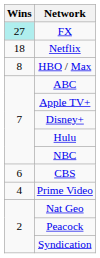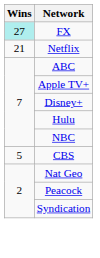 <table class="wikitable sortable" style="text-align:center;">
 <tr>
 <th scope="col">Wins</th>
 <th scope="col">Network</th>
 </tr>
 <tr>
 <td scope="row" style="background: paleturquoise;">27</td>
 <td><a href='#'>FX</a></td>
 </tr>
 <tr>
-<td scope="row">18</td>
+<td scope="row">21</td>
 <td><a href='#'>Netflix</a></td>
-</tr>
-<tr>
-<td scope="row">8</td>
-<td><a href='#'>HBO</a> / <a href='#'>Max</a></td>
 </tr>
 <tr>
 <td scope="row" rowspan="5">7</td>
 <td><a href='#'>ABC</a></td>
 </tr>
 <tr>
 <td><a href='#'>Apple TV+</a></td>
 </tr>
 <tr>
 <td><a href='#'>Disney+</a></td>
 </tr>
 <tr>
 <td><a href='#'>Hulu</a></td>
 </tr>
 <tr>
 <td><a href='#'>NBC</a></td>
 </tr>
 <tr>
-<td scope="row">6</td>
+<td scope="row">5</td>
 <td><a href='#'>CBS</a></td>
-</tr>
-<tr>
-<td scope="row">4</td>
-<td><a href='#'>Prime Video</a></td>
 </tr>
 <tr>
 <td scope="row" rowspan="3">2</td>
 <td><a href='#'>Nat Geo</a></td>
 </tr>
 <tr>
 <td><a href='#'>Peacock</a></td>
 </tr>
 <tr>
 <td><a href='#'>Syndication</a></td>
 </tr>
 </table>
